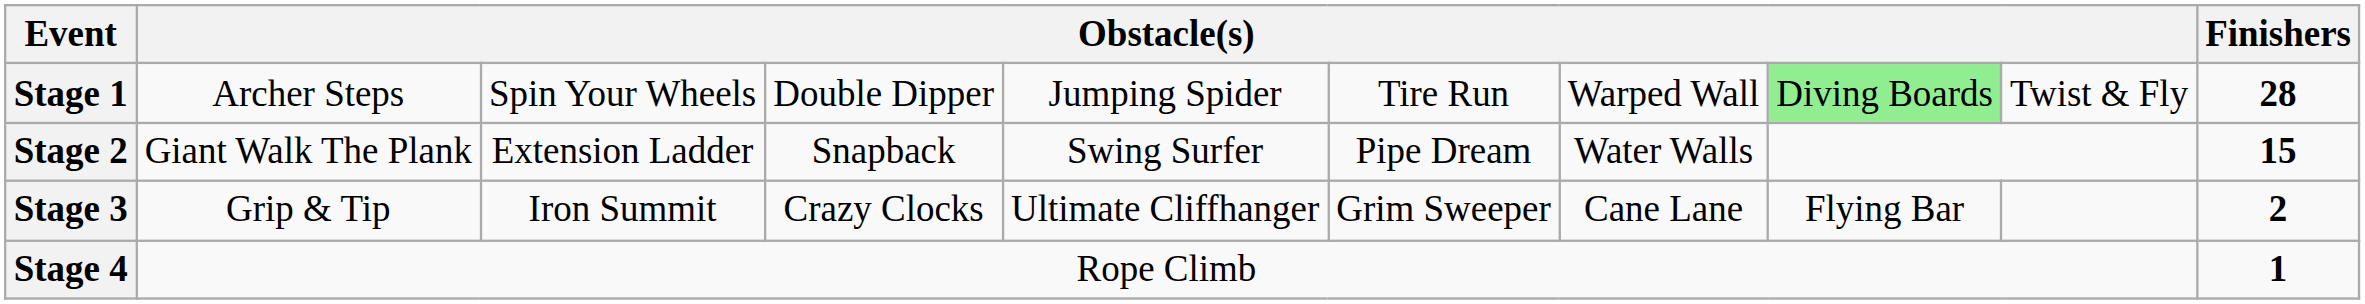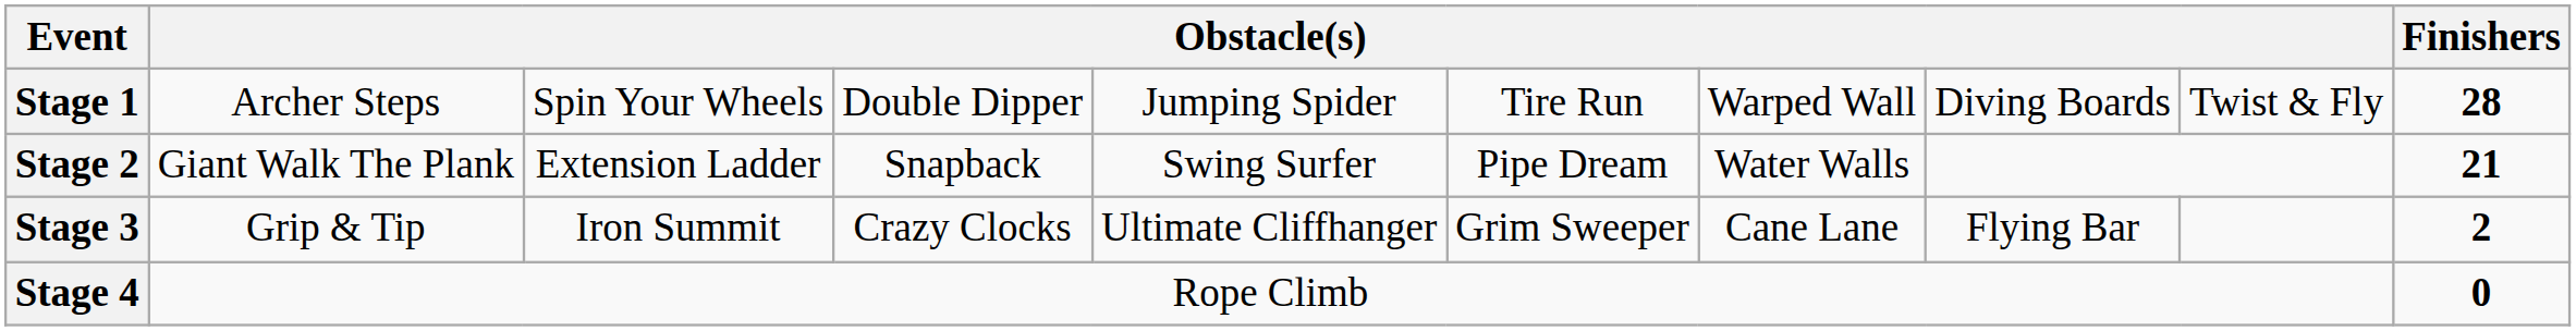 <table class="wikitable" style="text-align:center;">
 <tr>
 <th colspan="1">Event</th>
 <th colspan="8">Obstacle(s)</th>
 <th colspan="1">Finishers</th>
 </tr>
 <tr>
 <th>Stage 1</th>
 <td>Archer Steps</td>
 <td>Spin Your Wheels</td>
 <td>Double Dipper</td>
 <td>Jumping Spider</td>
 <td>Tire Run</td>
 <td>Warped Wall</td>
-<td style="background: lightgreen;">Diving Boards</td>
+<td>Diving Boards</td>
 <td>Twist & Fly</td>
 <td><strong>28</strong></td>
 </tr>
 <tr>
 <th>Stage 2</th>
 <td>Giant Walk The Plank</td>
 <td>Extension Ladder</td>
 <td>Snapback</td>
 <td>Swing Surfer</td>
 <td>Pipe Dream</td>
 <td>Water Walls</td>
 <td colspan="2"></td>
-<td><strong>15</strong></td>
+<td><strong>21</strong></td>
 </tr>
 <tr>
 <th>Stage 3</th>
 <td>Grip & Tip</td>
 <td>Iron Summit</td>
 <td>Crazy Clocks</td>
 <td>Ultimate Cliffhanger</td>
 <td>Grim Sweeper</td>
 <td>Cane Lane</td>
 <td>Flying Bar</td>
 <td colspan="1"></td>
 <td><strong>2</strong></td>
 </tr>
 <tr>
 <th>Stage 4</th>
 <td colspan="8">Rope Climb</td>
-<td><strong>1</strong></td>
+<td><strong>0</strong></td>
 </tr>
 </table>
